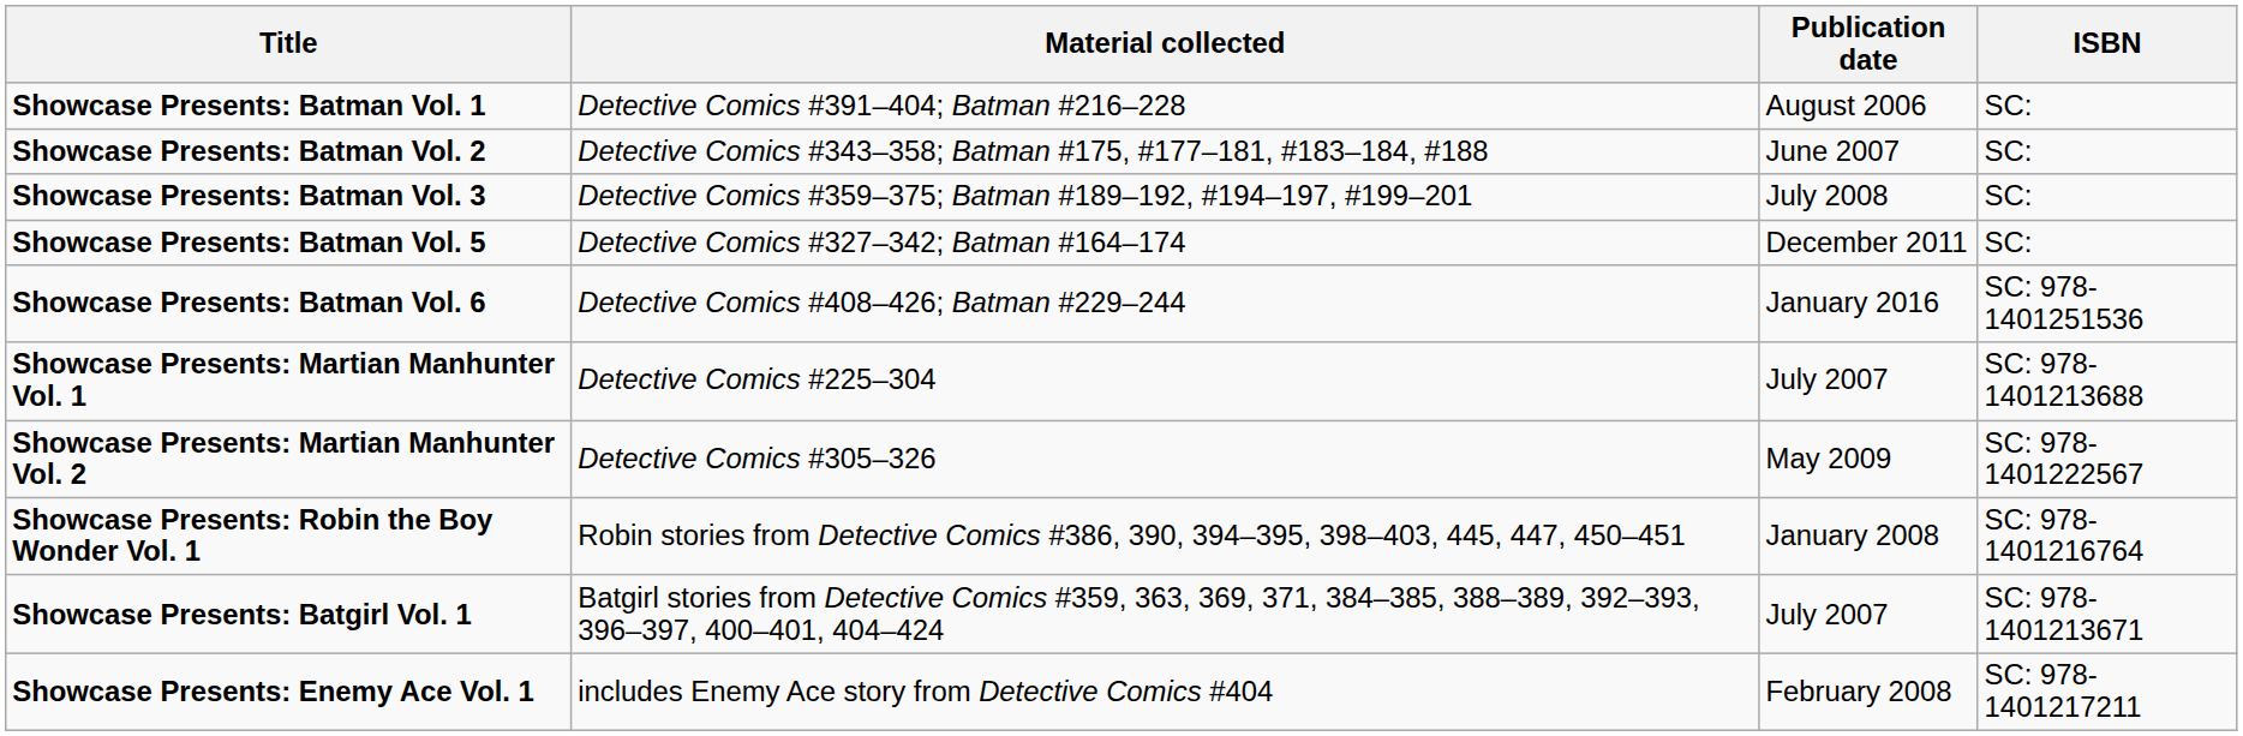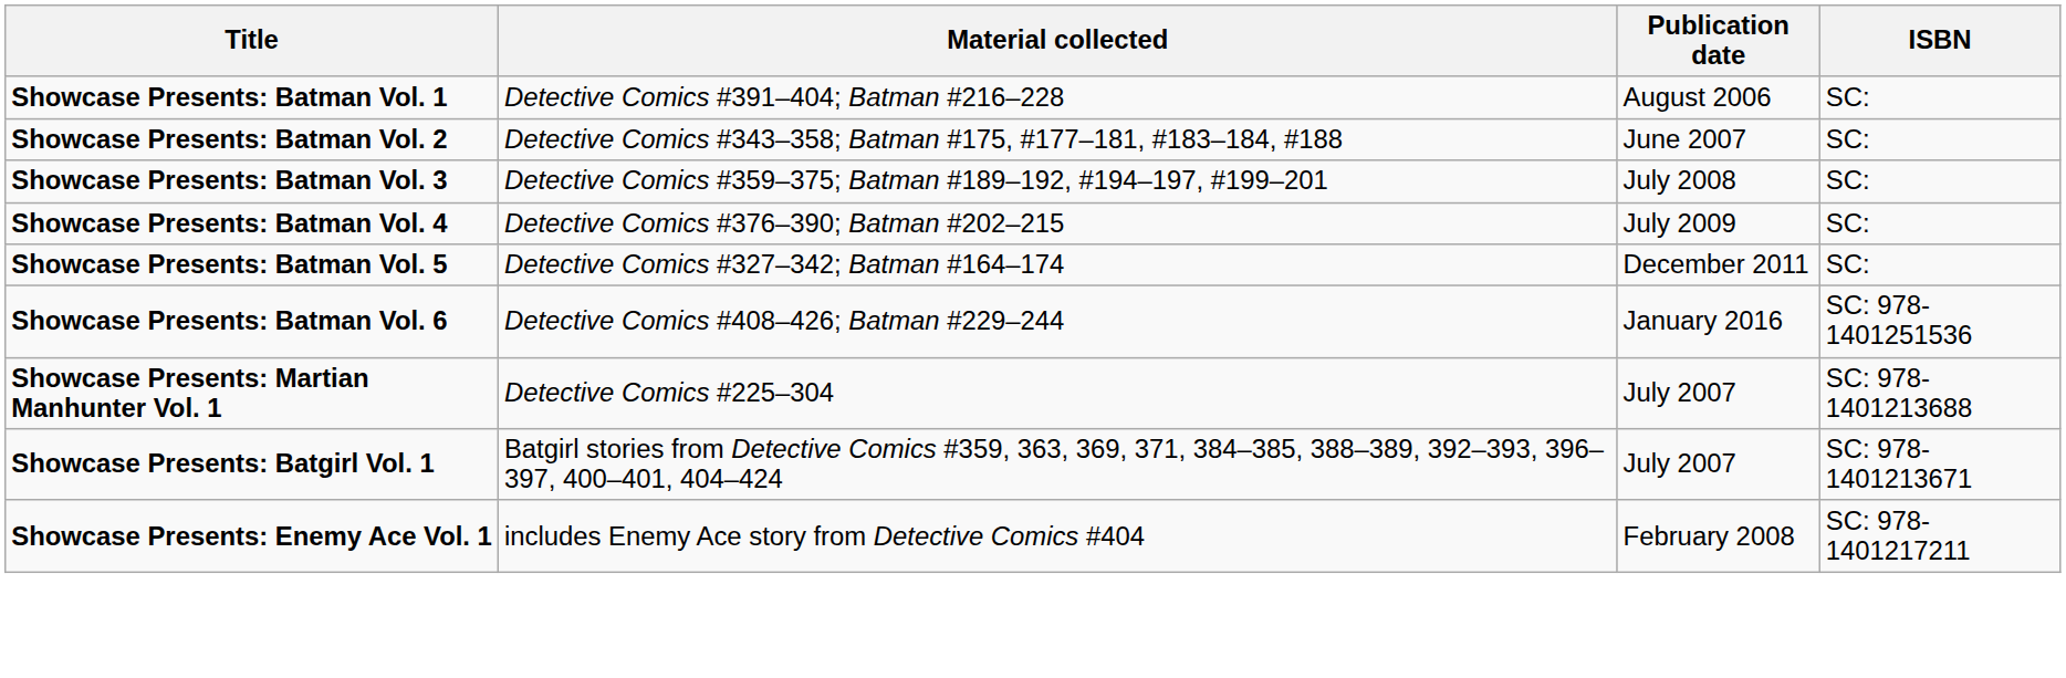 <table class="wikitable">
 <tr>
 <th>Title</th>
 <th>Material collected</th>
 <th>Publication date</th>
 <th>ISBN</th>
 </tr>
 <tr>
 <td><strong>Showcase Presents: Batman Vol. 1</strong></td>
 <td><em>Detective Comics</em> #391–404; <em>Batman</em> #216–228</td>
 <td>August 2006</td>
 <td>SC: </td>
 </tr>
 <tr>
 <td><strong>Showcase Presents: Batman Vol. 2</strong></td>
 <td><em>Detective Comics</em> #343–358; <em>Batman</em> #175, #177–181, #183–184, #188</td>
 <td>June 2007</td>
 <td>SC: </td>
 </tr>
 <tr>
 <td><strong>Showcase Presents: Batman Vol. 3</strong></td>
 <td><em>Detective Comics</em> #359–375; <em>Batman</em> #189–192, #194–197, #199–201</td>
 <td>July 2008</td>
 <td>SC: </td>
 </tr>
 <tr>
+<td><strong>Showcase Presents: Batman Vol. 4</strong></td>
+<td><em>Detective Comics</em> #376–390; <em>Batman</em> #202–215</td>
+<td>July 2009</td>
+<td>SC: </td>
+</tr>
+<tr>
 <td><strong>Showcase Presents: Batman Vol. 5</strong></td>
 <td><em>Detective Comics</em> #327–342; <em>Batman</em> #164–174</td>
 <td>December 2011</td>
 <td>SC: </td>
 </tr>
 <tr>
 <td><strong>Showcase Presents: Batman Vol. 6</strong></td>
 <td><em>Detective Comics</em> #408–426; <em>Batman</em> #229–244</td>
 <td>January 2016</td>
 <td>SC: 978-1401251536</td>
 </tr>
 <tr>
 <td><strong>Showcase Presents: Martian Manhunter Vol. 1</strong></td>
 <td><em>Detective Comics</em> #225–304</td>
 <td>July 2007</td>
 <td>SC: 978-1401213688</td>
 </tr>
 <tr>
-<td><strong>Showcase Presents: Martian Manhunter Vol. 2</strong></td>
-<td><em>Detective Comics</em> #305–326</td>
-<td>May 2009</td>
-<td>SC: 978-1401222567</td>
-</tr>
-<tr>
-<td><strong>Showcase Presents: Robin the Boy Wonder Vol. 1</strong></td>
-<td>Robin stories from <em>Detective Comics</em> #386, 390, 394–395, 398–403, 445, 447, 450–451</td>
-<td>January 2008</td>
-<td>SC: 978-1401216764</td>
-</tr>
-<tr>
 <td><strong>Showcase Presents: Batgirl Vol. 1</strong></td>
 <td>Batgirl stories from <em>Detective Comics</em> #359, 363, 369, 371, 384–385, 388–389, 392–393, 396–397, 400–401, 404–424</td>
 <td>July 2007</td>
 <td>SC: 978-1401213671</td>
 </tr>
 <tr>
 <td><strong>Showcase Presents: Enemy Ace Vol. 1</strong></td>
 <td>includes Enemy Ace story from <em>Detective Comics</em> #404</td>
 <td>February 2008</td>
 <td>SC: 978-1401217211</td>
 </tr>
 </table>
